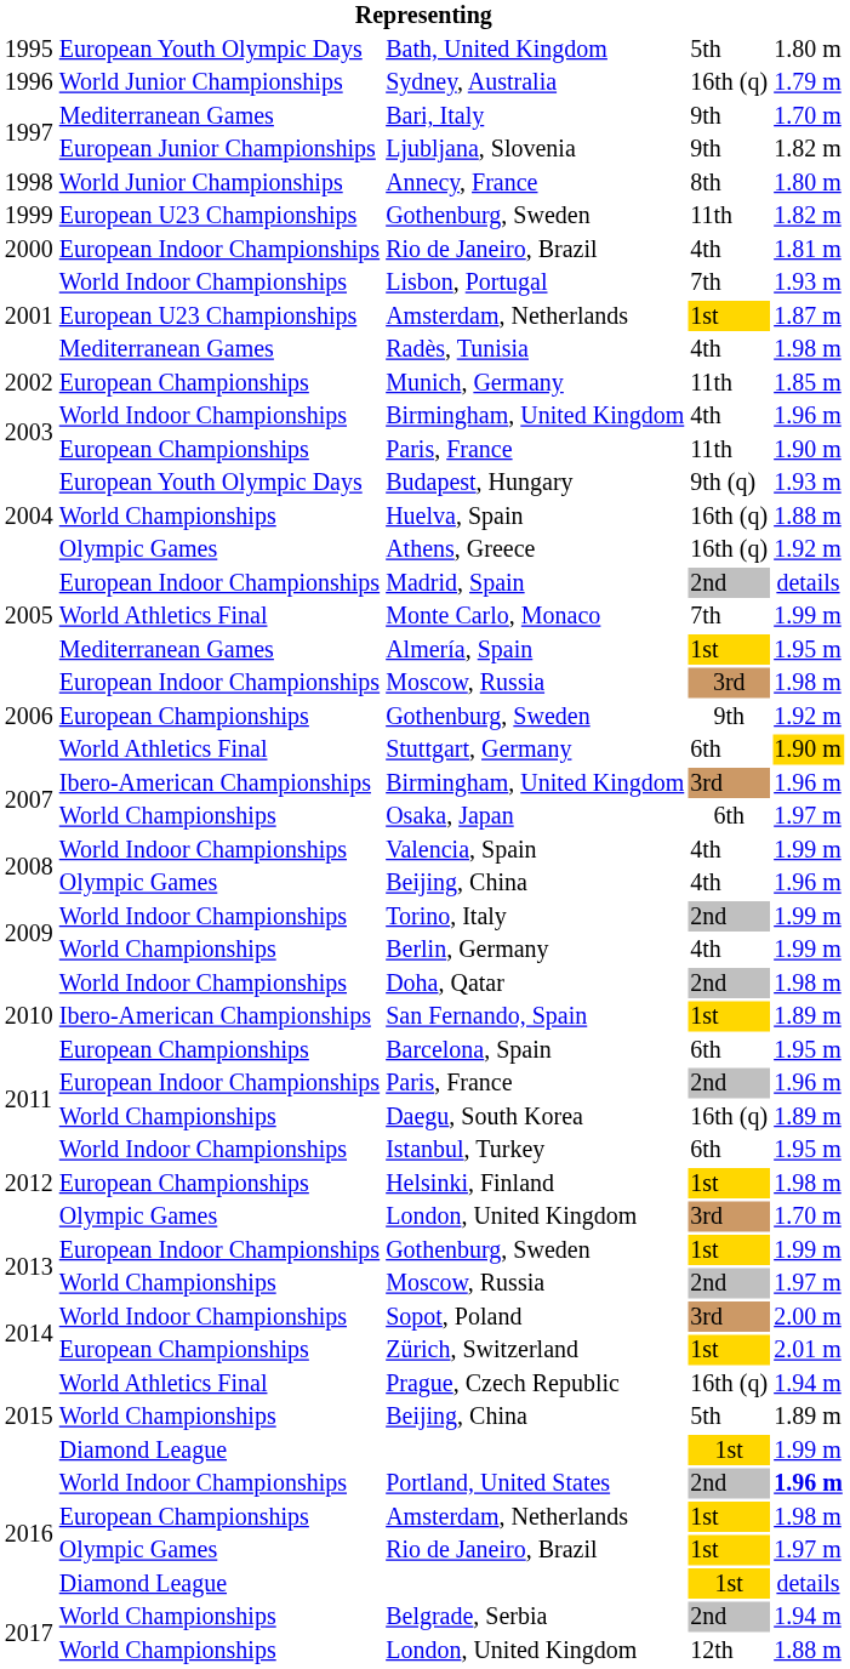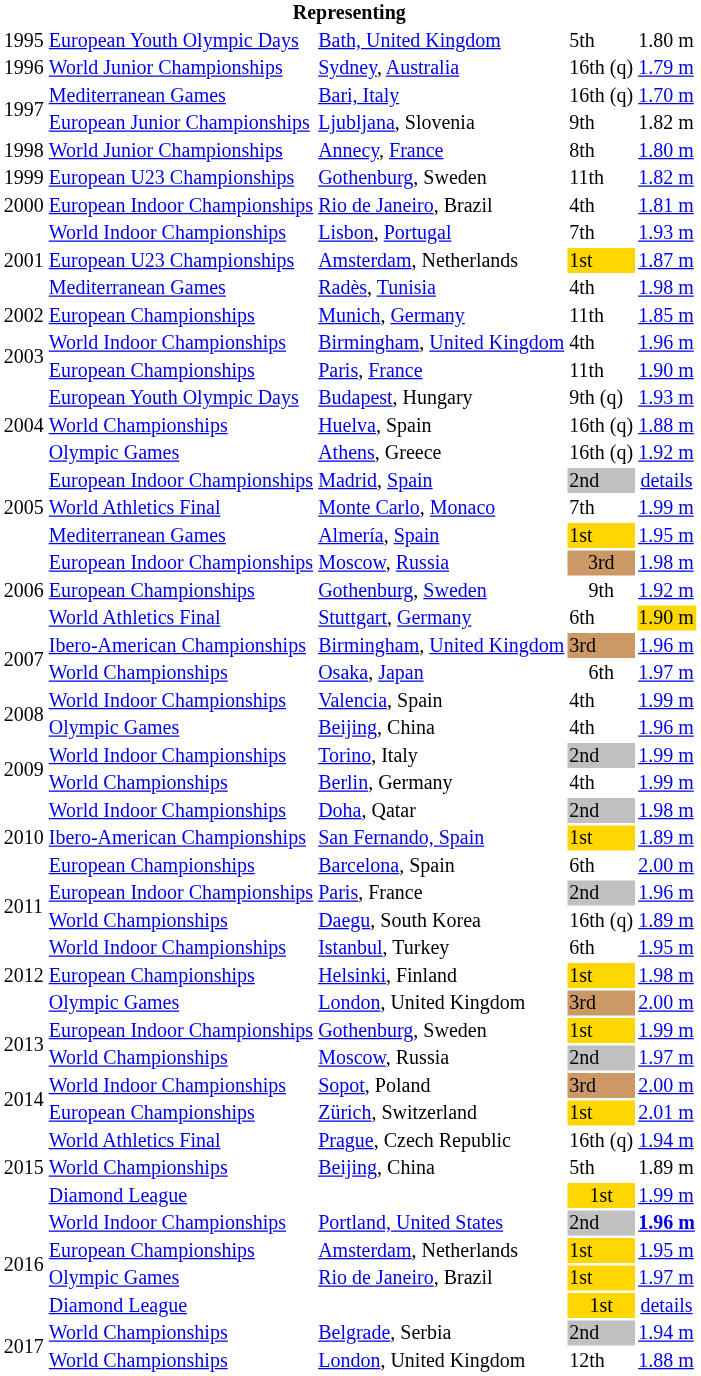 <table>
 <tr>
 <th colspan="6">Representing </th>
 </tr>
 <tr>
 <td>1995</td>
 <td><a href='#'>European Youth Olympic Days</a></td>
 <td><a href='#'>Bath, United Kingdom</a></td>
 <td>5th</td>
 <td>1.80 m</td>
 </tr>
 <tr>
 <td>1996</td>
 <td><a href='#'>World Junior Championships</a></td>
 <td><a href='#'>Sydney</a>, <a href='#'>Australia</a></td>
 <td>16th (q)</td>
 <td><a href='#'>1.79 m</a></td>
 </tr>
 <tr>
 <td rowspan=2>1997</td>
 <td><a href='#'>Mediterranean Games</a></td>
 <td><a href='#'>Bari, Italy</a></td>
-<td>9th</td>
+<td>16th (q)</td>
 <td><a href='#'>1.70 m</a></td>
 </tr>
 <tr>
 <td><a href='#'>European Junior Championships</a></td>
 <td><a href='#'>Ljubljana</a>, Slovenia</td>
 <td>9th</td>
 <td>1.82 m</td>
 </tr>
 <tr>
 <td>1998</td>
 <td><a href='#'>World Junior Championships</a></td>
 <td><a href='#'>Annecy</a>, <a href='#'>France</a></td>
 <td>8th</td>
 <td><a href='#'>1.80 m</a></td>
 </tr>
 <tr>
 <td>1999</td>
 <td><a href='#'>European U23 Championships</a></td>
 <td><a href='#'>Gothenburg</a>, Sweden</td>
 <td>11th</td>
 <td><a href='#'>1.82 m</a></td>
 </tr>
 <tr>
 <td>2000</td>
 <td><a href='#'>European Indoor Championships</a></td>
 <td><a href='#'>Rio de Janeiro</a>, Brazil</td>
 <td>4th</td>
 <td><a href='#'>1.81 m</a></td>
 </tr>
 <tr>
 <td rowspan=3>2001</td>
 <td><a href='#'>World Indoor Championships</a></td>
 <td><a href='#'>Lisbon</a>, <a href='#'>Portugal</a></td>
 <td>7th</td>
 <td><a href='#'>1.93 m</a></td>
 </tr>
 <tr>
 <td><a href='#'>European U23 Championships</a></td>
 <td><a href='#'>Amsterdam</a>, Netherlands</td>
 <td bgcolor=gold>1st</td>
 <td><a href='#'>1.87 m</a></td>
 </tr>
 <tr>
 <td><a href='#'>Mediterranean Games</a></td>
 <td><a href='#'>Radès</a>, <a href='#'>Tunisia</a></td>
 <td>4th</td>
 <td><a href='#'>1.98 m</a></td>
 </tr>
 <tr>
 <td>2002</td>
 <td><a href='#'>European Championships</a></td>
 <td><a href='#'>Munich</a>, <a href='#'>Germany</a></td>
 <td>11th</td>
 <td><a href='#'>1.85 m</a></td>
 </tr>
 <tr>
 <td rowspan=2>2003</td>
 <td><a href='#'>World Indoor Championships</a></td>
 <td><a href='#'>Birmingham</a>, <a href='#'>United Kingdom</a></td>
 <td>4th</td>
 <td><a href='#'>1.96 m</a></td>
 </tr>
 <tr>
 <td><a href='#'>European Championships</a></td>
 <td><a href='#'>Paris</a>, <a href='#'>France</a></td>
 <td>11th</td>
 <td><a href='#'>1.90 m</a></td>
 </tr>
 <tr>
 <td rowspan=3>2004</td>
 <td><a href='#'>European Youth Olympic Days</a></td>
 <td><a href='#'>Budapest</a>, Hungary</td>
 <td>9th (q)</td>
 <td><a href='#'>1.93 m</a></td>
 </tr>
 <tr>
 <td><a href='#'>World Championships</a></td>
 <td><a href='#'>Huelva</a>, Spain</td>
 <td>16th (q)</td>
 <td><a href='#'>1.88 m</a></td>
 </tr>
 <tr>
 <td><a href='#'>Olympic Games</a></td>
 <td><a href='#'>Athens</a>, Greece</td>
 <td>16th (q)</td>
 <td><a href='#'>1.92 m</a></td>
 </tr>
 <tr>
 <td rowspan=3>2005</td>
 <td><a href='#'>European Indoor Championships</a></td>
 <td><a href='#'>Madrid</a>, <a href='#'>Spain</a></td>
 <td bgcolor="silver">2nd</td>
 <td align="center"><a href='#'>details</a></td>
 </tr>
 <tr>
 <td><a href='#'>World Athletics Final</a></td>
 <td><a href='#'>Monte Carlo</a>, <a href='#'>Monaco</a></td>
 <td>7th</td>
 <td><a href='#'>1.99 m</a></td>
 </tr>
 <tr>
 <td><a href='#'>Mediterranean Games</a></td>
 <td><a href='#'>Almería</a>, <a href='#'>Spain</a></td>
 <td bgcolor="gold">1st</td>
 <td><a href='#'>1.95 m</a></td>
 </tr>
 <tr>
 <td rowspan=3>2006</td>
 <td><a href='#'>European Indoor Championships</a></td>
 <td><a href='#'>Moscow</a>, <a href='#'>Russia</a></td>
 <td bgcolor="cc9966" align="center">3rd</td>
 <td><a href='#'>1.98 m</a></td>
 </tr>
 <tr>
 <td><a href='#'>European Championships</a></td>
 <td><a href='#'>Gothenburg</a>, <a href='#'>Sweden</a></td>
 <td align="center">9th</td>
 <td><a href='#'>1.92 m</a></td>
 </tr>
 <tr>
 <td><a href='#'>World Athletics Final</a></td>
 <td><a href='#'>Stuttgart</a>, <a href='#'>Germany</a></td>
 <td>6th</td>
 <td style="background: gold;">1.90 m</td>
 </tr>
 <tr>
 <td rowspan=2>2007</td>
 <td><a href='#'>Ibero-American Championships</a></td>
 <td><a href='#'>Birmingham</a>, <a href='#'>United Kingdom</a></td>
 <td bgcolor="cc9966">3rd</td>
 <td><a href='#'>1.96 m</a></td>
 </tr>
 <tr>
 <td><a href='#'>World Championships</a></td>
 <td><a href='#'>Osaka</a>, <a href='#'>Japan</a></td>
 <td align="center">6th</td>
 <td><a href='#'>1.97 m</a></td>
 </tr>
 <tr>
 <td rowspan=2>2008</td>
 <td><a href='#'>World Indoor Championships</a></td>
 <td><a href='#'>Valencia</a>, Spain</td>
 <td>4th</td>
 <td><a href='#'>1.99 m</a></td>
 </tr>
 <tr>
 <td><a href='#'>Olympic Games</a></td>
 <td><a href='#'>Beijing</a>, China</td>
 <td>4th</td>
 <td><a href='#'>1.96 m</a></td>
 </tr>
 <tr>
 <td rowspan=2>2009</td>
 <td><a href='#'>World Indoor Championships</a></td>
 <td><a href='#'>Torino</a>, Italy</td>
 <td bgcolor="silver">2nd</td>
 <td><a href='#'>1.99 m</a></td>
 </tr>
 <tr>
 <td><a href='#'>World Championships</a></td>
 <td><a href='#'>Berlin</a>, Germany</td>
 <td>4th</td>
 <td><a href='#'>1.99 m</a></td>
 </tr>
 <tr>
 <td rowspan=3>2010</td>
 <td><a href='#'>World Indoor Championships</a></td>
 <td><a href='#'>Doha</a>, Qatar</td>
 <td bgcolor="silver">2nd</td>
 <td><a href='#'>1.98 m</a></td>
 </tr>
 <tr>
 <td><a href='#'>Ibero-American Championships</a></td>
 <td><a href='#'>San Fernando, Spain</a></td>
 <td bgcolor="gold">1st</td>
 <td><a href='#'>1.89 m</a></td>
 </tr>
 <tr>
 <td><a href='#'>European Championships</a></td>
 <td><a href='#'>Barcelona</a>, Spain</td>
 <td>6th</td>
-<td><a href='#'>1.95 m</a></td>
+<td><a href='#'>2.00 m</a></td>
 </tr>
 <tr>
 <td rowspan=2>2011</td>
 <td><a href='#'>European Indoor Championships</a></td>
 <td><a href='#'>Paris</a>, France</td>
 <td bgcolor="silver">2nd</td>
 <td><a href='#'>1.96 m</a></td>
 </tr>
 <tr>
 <td><a href='#'>World Championships</a></td>
 <td><a href='#'>Daegu</a>, South Korea</td>
 <td>16th (q)</td>
 <td><a href='#'>1.89 m</a></td>
 </tr>
 <tr>
 <td rowspan=3>2012</td>
 <td><a href='#'>World Indoor Championships</a></td>
 <td><a href='#'>Istanbul</a>, Turkey</td>
 <td>6th</td>
 <td><a href='#'>1.95 m</a></td>
 </tr>
 <tr>
 <td><a href='#'>European Championships</a></td>
 <td><a href='#'>Helsinki</a>, Finland</td>
 <td bgcolor="gold">1st</td>
 <td><a href='#'>1.98 m</a></td>
 </tr>
 <tr>
 <td><a href='#'>Olympic Games</a></td>
 <td><a href='#'>London</a>, United Kingdom</td>
 <td bgcolor=cc9966>3rd</td>
-<td><a href='#'>1.70 m</a></td>
+<td><a href='#'>2.00 m</a></td>
 </tr>
 <tr>
 <td rowspan=2>2013</td>
 <td><a href='#'>European Indoor Championships</a></td>
 <td><a href='#'>Gothenburg</a>, Sweden</td>
 <td bgcolor="gold">1st</td>
 <td><a href='#'>1.99 m</a></td>
 </tr>
 <tr>
 <td><a href='#'>World Championships</a></td>
 <td><a href='#'>Moscow</a>, Russia</td>
 <td bgcolor="silver">2nd</td>
 <td><a href='#'>1.97 m</a></td>
 </tr>
 <tr>
 <td rowspan=2>2014</td>
 <td><a href='#'>World Indoor Championships</a></td>
 <td><a href='#'>Sopot</a>, Poland</td>
 <td bgcolor=cc9966>3rd</td>
 <td><a href='#'>2.00 m</a></td>
 </tr>
 <tr>
 <td><a href='#'>European Championships</a></td>
 <td><a href='#'>Zürich</a>, Switzerland</td>
 <td bgcolor="gold">1st</td>
 <td><a href='#'>2.01 m</a></td>
 </tr>
 <tr>
 <td rowspan=3>2015</td>
 <td><a href='#'>World Athletics Final</a></td>
 <td><a href='#'>Prague</a>, Czech Republic</td>
 <td>16th (q)</td>
 <td><a href='#'>1.94 m</a></td>
 </tr>
 <tr>
 <td><a href='#'>World Championships</a></td>
 <td><a href='#'>Beijing</a>, China</td>
 <td>5th</td>
 <td>1.89 m</td>
 </tr>
 <tr>
 <td colspan=2><a href='#'>Diamond League</a></td>
 <td align="center" bgcolor=gold>1st</td>
 <td><a href='#'>1.99 m</a></td>
 </tr>
 <tr>
 <td rowspan=4>2016</td>
 <td><a href='#'>World Indoor Championships</a></td>
 <td><a href='#'>Portland, United States</a></td>
 <td bgcolor=silver>2nd</td>
 <td><strong><a href='#'>1.96 m</a></strong></td>
 </tr>
 <tr>
 <td><a href='#'>European Championships</a></td>
 <td><a href='#'>Amsterdam</a>, Netherlands</td>
 <td bgcolor=gold>1st</td>
-<td><a href='#'>1.98 m</a></td>
+<td><a href='#'>1.95 m</a></td>
 </tr>
 <tr>
 <td><a href='#'>Olympic Games</a></td>
 <td><a href='#'>Rio de Janeiro</a>, Brazil</td>
 <td bgcolor=gold>1st</td>
 <td><a href='#'>1.97 m</a></td>
 </tr>
 <tr>
 <td colspan=2><a href='#'>Diamond League</a></td>
 <td align="center" bgcolor=gold>1st</td>
 <td align="center"><a href='#'>details</a></td>
 </tr>
 <tr>
 <td rowspan=2>2017</td>
 <td><a href='#'>World Championships</a></td>
 <td><a href='#'>Belgrade</a>, Serbia</td>
 <td bgcolor="silver">2nd</td>
 <td><a href='#'>1.94 m</a></td>
 </tr>
 <tr>
 <td><a href='#'>World Championships</a></td>
 <td><a href='#'>London</a>, United Kingdom</td>
 <td>12th</td>
 <td><a href='#'>1.88 m</a></td>
 </tr>
 <tr>
 </tr>
 </table>
